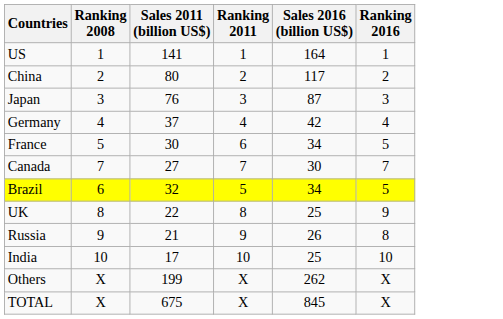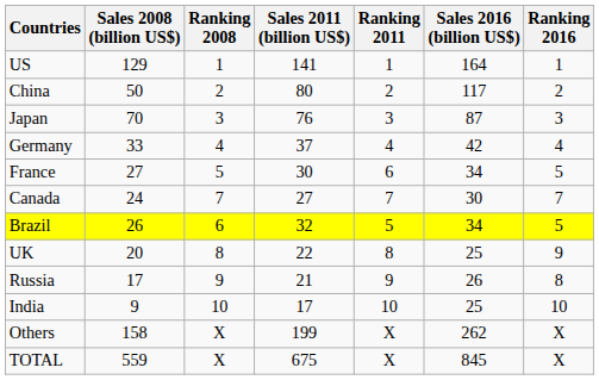 <table class="wikitable sortable">
 <tr>
 <th>Countries</th>
+<th>Sales 2008<br>(billion US$)</th>
 <th>Ranking<br>2008</th>
 <th>Sales 2011<br>(billion US$)</th>
 <th>Ranking<br>2011</th>
 <th>Sales 2016<br>(billion US$)</th>
 <th>Ranking<br>2016</th>
 </tr>
 <tr>
 <td>US</td>
+<td align="center">129</td>
 <td align="center">1</td>
 <td align="center">141</td>
 <td align="center">1</td>
 <td align="center">164</td>
 <td align="center">1</td>
 </tr>
 <tr>
 <td>China</td>
+<td align="center">50</td>
 <td align="center">2</td>
 <td align="center">80</td>
 <td align="center">2</td>
 <td align="center">117</td>
 <td align="center">2</td>
 </tr>
 <tr>
 <td>Japan</td>
+<td align="center">70</td>
 <td align="center">3</td>
 <td align="center">76</td>
 <td align="center">3</td>
 <td align="center">87</td>
 <td align="center">3</td>
 </tr>
 <tr>
 <td>Germany</td>
+<td align="center">33</td>
 <td align="center">4</td>
 <td align="center">37</td>
 <td align="center">4</td>
 <td align="center">42</td>
 <td align="center">4</td>
 </tr>
 <tr>
 <td>France</td>
+<td align="center">27</td>
 <td align="center">5</td>
 <td align="center">30</td>
 <td align="center">6</td>
 <td align="center">34</td>
 <td align="center">5</td>
 </tr>
 <tr>
 <td>Canada</td>
+<td align="center">24</td>
 <td align="center">7</td>
 <td align="center">27</td>
 <td align="center">7</td>
 <td align="center">30</td>
 <td align="center">7</td>
 </tr>
 <tr>
 <td style="background: yellow">Brazil</td>
+<td style="background: yellow" align="center">26</td>
 <td style="background: yellow" align="center">6</td>
 <td style="background: yellow" align="center">32</td>
 <td style="background: yellow" align="center">5</td>
 <td style="background: yellow" align="center">34</td>
 <td style="background: yellow" align="center">5</td>
 </tr>
 <tr>
 <td>UK</td>
+<td align="center">20</td>
 <td align="center">8</td>
 <td align="center">22</td>
 <td align="center">8</td>
 <td align="center">25</td>
 <td align="center">9</td>
 </tr>
 <tr>
 <td>Russia</td>
+<td align="center">17</td>
 <td align="center">9</td>
 <td align="center">21</td>
 <td align="center">9</td>
 <td align="center">26</td>
 <td align="center">8</td>
 </tr>
 <tr>
 <td>India</td>
+<td align="center">9</td>
 <td align="center">10</td>
 <td align="center">17</td>
 <td align="center">10</td>
 <td align="center">25</td>
 <td align="center">10</td>
 </tr>
 <tr>
 <td>Others</td>
+<td align="center">158</td>
 <td align="center">X</td>
 <td align="center">199</td>
 <td align="center">X</td>
 <td align="center">262</td>
 <td align="center">X</td>
 </tr>
 <tr>
 <td>TOTAL</td>
+<td align="center">559</td>
 <td align="center">X</td>
 <td align="center">675</td>
 <td align="center">X</td>
 <td align="center">845</td>
 <td align="center">X</td>
 </tr>
 </table>
